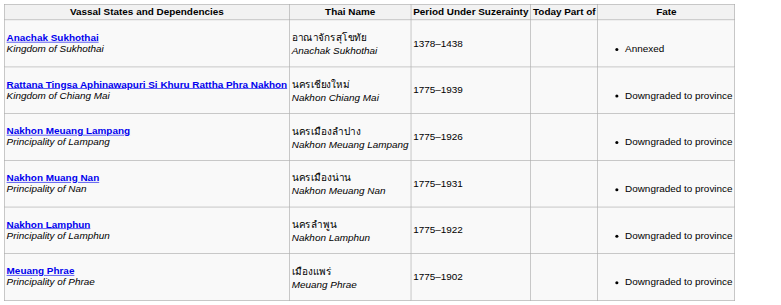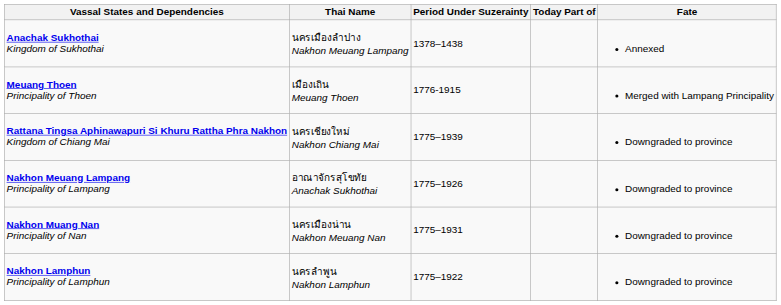 <table class="wikitable">
 <tr>
 <th><strong>Vassal States and Dependencies</strong></th>
 <th>Thai Name</th>
 <th>Period Under Suzerainty</th>
 <th>Today Part of</th>
 <th>Fate</th>
 </tr>
 <tr>
 <td><strong><a href='#'>Anachak Sukhothai</a></strong><br><em>Kingdom of Sukhothai</em></td>
-<td>อาณาจักรสุโขทัย<br><em>Anachak Sukhothai</em></td>
+<td>นครเมืองลำปาง<br><em>Nakhon Meuang Lampang</em></td>
 <td>1378–1438</td>
 <td></td>
 <td><br><ul><li>Annexed</li></ul></td>
+</tr>
+<tr>
+<td><strong><a href='#'>Meuang Thoen</a></strong><br><em>Principality of Thoen</em></td>
+<td>เมืองเถิน<br><em>Meuang Thoen</em></td>
+<td>1776-1915</td>
+<td></td>
+<td><br><ul><li>Merged with Lampang Principality</li></ul></td>
 </tr>
 <tr>
 <td><strong><a href='#'>Rattana Tingsa Aphinawapuri Si Khuru Rattha Phra Nakhon</a></strong><br><em>Kingdom of Chiang Mai</em></td>
 <td>นครเชียงใหม่<br><em>Nakhon Chiang Mai</em></td>
 <td>1775–1939</td>
 <td></td>
 <td><br><ul><li>Downgraded to province</li></ul></td>
 </tr>
 <tr>
 <td><strong><a href='#'>Nakhon Meuang Lampang</a></strong><br><em>Principality of Lampang</em></td>
-<td>นครเมืองลำปาง<br><em>Nakhon Meuang Lampang</em></td>
+<td>อาณาจักรสุโขทัย<br><em>Anachak Sukhothai</em></td>
 <td>1775–1926</td>
 <td></td>
 <td><br><ul><li>Downgraded to province</li></ul></td>
 </tr>
 <tr>
 <td><strong><a href='#'>Nakhon Muang Nan</a></strong><br><em>Principality of Nan</em></td>
 <td>นครเมืองน่าน<br><em>Nakhon Meuang Nan</em></td>
 <td>1775–1931</td>
 <td></td>
 <td><br><ul><li>Downgraded to province</li></ul></td>
 </tr>
 <tr>
 <td><strong><a href='#'>Nakhon Lamphun</a></strong><br><em>Principality of Lamphun</em></td>
 <td>นครลำพูน<br><em>Nakhon Lamphun</em></td>
 <td>1775–1922</td>
 <td></td>
 <td><br><ul><li>Downgraded to province</li></ul></td>
 </tr>
-<tr>
-<td><strong><a href='#'>Meuang Phrae</a></strong><br><em>Principality of Phrae</em></td>
-<td>เมืองแพร่<br><em>Meuang Phrae</em></td>
-<td>1775–1902</td>
-<td></td>
-<td><br><ul><li>Downgraded to province</li></ul></td>
-</tr>
 </table>
